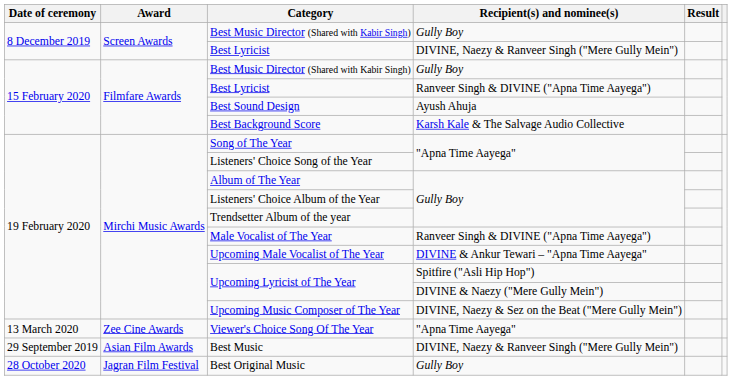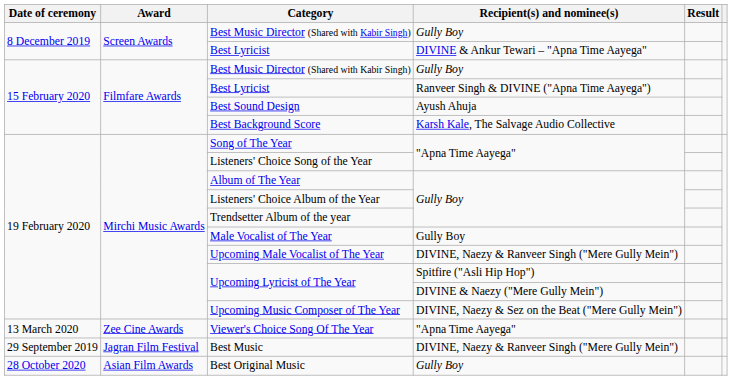 <table class="wikitable sortable">
 <tr>
 <th>Date of ceremony</th>
 <th>Award</th>
 <th>Category</th>
 <th>Recipient(s) and nominee(s)</th>
 <th scope="col" class="unsortable">Result</th>
 <th scope="col" class="unsortable"></th>
 </tr>
 <tr>
 <td rowspan="2"><a href='#'>8 December 2019</a></td>
 <td rowspan="2"><a href='#'>Screen Awards</a></td>
 <td><a href='#'>Best Music Director</a> <small>(Shared with <a href='#'>Kabir Singh</a>)</small></td>
 <td><em>Gully Boy</em></td>
 <td></td>
 <td rowspan="2"></td>
 </tr>
 <tr>
 <td><a href='#'>Best Lyricist</a></td>
-<td>DIVINE, Naezy & Ranveer Singh ("Mere Gully Mein")</td>
+<td><a href='#'>DIVINE</a> & Ankur Tewari – "Apna Time Aayega"</td>
 <td></td>
 </tr>
 <tr>
 <td rowspan="4"><a href='#'>15 February 2020</a></td>
 <td rowspan="4"><a href='#'>Filmfare Awards</a></td>
 <td><a href='#'>Best Music Director</a> <small>(Shared with Kabir Singh)</small></td>
 <td><em>Gully Boy</em></td>
 <td></td>
 <td rowspan="4"></td>
 </tr>
 <tr>
 <td><a href='#'>Best Lyricist</a></td>
 <td>Ranveer Singh & DIVINE ("Apna Time Aayega")</td>
 <td></td>
 </tr>
 <tr>
 <td><a href='#'>Best Sound Design</a></td>
 <td>Ayush Ahuja</td>
 <td></td>
 </tr>
 <tr>
 <td><a href='#'>Best Background Score</a></td>
-<td><a href='#'>Karsh Kale</a> & The Salvage Audio Collective</td>
+<td><a href='#'>Karsh Kale</a>, The Salvage Audio Collective</td>
 <td></td>
 </tr>
 <tr>
 <td rowspan="10">19 February 2020</td>
 <td rowspan="10"><a href='#'>Mirchi Music Awards</a></td>
 <td><a href='#'>Song of The Year</a></td>
 <td rowspan="2">"Apna Time Aayega"</td>
 <td></td>
 <td rowspan="10"></td>
 </tr>
 <tr>
 <td>Listeners' Choice Song of the Year</td>
 <td></td>
 </tr>
 <tr>
 <td><a href='#'>Album of The Year</a></td>
 <td rowspan="3"><em>Gully Boy</em></td>
 <td></td>
 </tr>
 <tr>
 <td>Listeners' Choice Album of the Year</td>
 <td></td>
 </tr>
 <tr>
 <td>Trendsetter Album of the year</td>
 <td></td>
 </tr>
 <tr>
 <td><a href='#'>Male Vocalist of The Year</a></td>
-<td>Ranveer Singh & DIVINE ("Apna Time Aayega")</td>
+<td>Gully Boy</td>
 <td></td>
 </tr>
 <tr>
 <td><a href='#'>Upcoming Male Vocalist of The Year</a></td>
-<td><a href='#'>DIVINE</a> & Ankur Tewari – "Apna Time Aayega"</td>
+<td>DIVINE, Naezy & Ranveer Singh ("Mere Gully Mein")</td>
 <td></td>
 </tr>
 <tr>
 <td rowspan="2"><a href='#'>Upcoming Lyricist of The Year</a></td>
 <td>Spitfire ("Asli Hip Hop")</td>
 <td></td>
 </tr>
 <tr>
 <td>DIVINE & Naezy ("Mere Gully Mein")</td>
 <td></td>
 </tr>
 <tr>
 <td><a href='#'>Upcoming Music Composer of The Year</a></td>
 <td>DIVINE, Naezy & Sez on the Beat ("Mere Gully Mein")</td>
 <td></td>
 </tr>
 <tr>
 <td>13 March 2020</td>
 <td><a href='#'>Zee Cine Awards</a></td>
 <td><a href='#'>Viewer's Choice Song Of The Year</a></td>
 <td>"Apna Time Aayega"</td>
 <td></td>
 <td></td>
 </tr>
 <tr>
 <td>29 September 2019</td>
-<td><a href='#'>Asian Film Awards</a></td>
+<td><a href='#'>Jagran Film Festival</a></td>
 <td>Best Music</td>
 <td>DIVINE, Naezy & Ranveer Singh ("Mere Gully Mein")</td>
 <td></td>
 <td></td>
 </tr>
 <tr>
 <td><a href='#'>28 October 2020</a></td>
-<td><a href='#'>Jagran Film Festival</a></td>
+<td><a href='#'>Asian Film Awards</a></td>
 <td>Best Original Music</td>
 <td><em>Gully Boy</em></td>
 <td></td>
 <td></td>
 </tr>
 </table>
